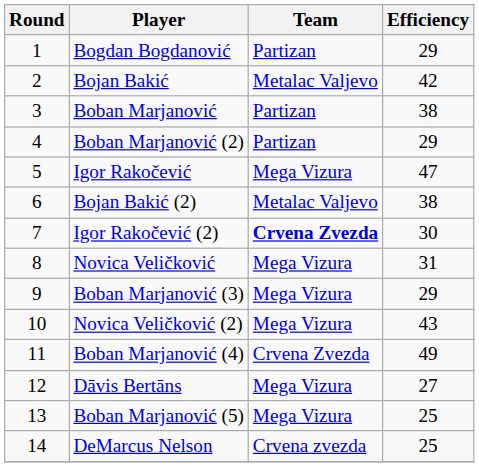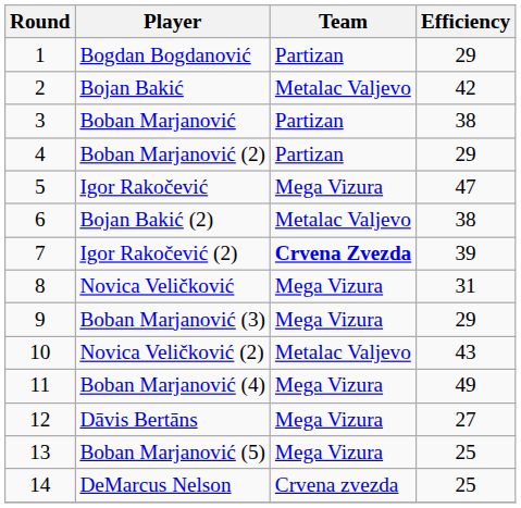 <table class="wikitable sortable" style="text-align: center;">
 <tr>
 <th align="center">Round</th>
 <th align="center">Player</th>
 <th align="center">Team</th>
 <th align="center">Efficiency</th>
 </tr>
 <tr>
 <td>1</td>
 <td align="left"> <a href='#'>Bogdan Bogdanović</a></td>
 <td align="left"><a href='#'>Partizan</a></td>
 <td>29</td>
 </tr>
 <tr>
 <td>2</td>
 <td align="left"> <a href='#'>Bojan Bakić</a></td>
 <td align="left"><a href='#'>Metalac Valjevo</a></td>
 <td>42</td>
 </tr>
 <tr>
 <td>3</td>
 <td align="left"> <a href='#'>Boban Marjanović</a></td>
 <td align="left"><a href='#'>Partizan</a></td>
 <td>38</td>
 </tr>
 <tr>
 <td>4</td>
 <td align="left"> <a href='#'>Boban Marjanović</a> (2)</td>
 <td align="left"><a href='#'>Partizan</a></td>
 <td>29</td>
 </tr>
 <tr>
 <td>5</td>
 <td align="left"> <a href='#'>Igor Rakočević</a></td>
 <td align="left"><a href='#'>Mega Vizura</a></td>
 <td>47</td>
 </tr>
 <tr>
 <td>6</td>
 <td align="left"> <a href='#'>Bojan Bakić</a> (2)</td>
 <td align="left"><a href='#'>Metalac Valjevo</a></td>
 <td>38</td>
 </tr>
 <tr>
 <td>7</td>
 <td align="left"> <a href='#'>Igor Rakočević</a> (2)</td>
 <td align="left"><strong><a href='#'>Crvena Zvezda</a></strong></td>
-<td>30</td>
+<td>39</td>
 </tr>
 <tr>
 <td>8</td>
 <td align="left"> <a href='#'>Novica Veličković</a></td>
 <td align="left"><a href='#'>Mega Vizura</a></td>
 <td>31</td>
 </tr>
 <tr>
 <td>9</td>
 <td align="left"> <a href='#'>Boban Marjanović</a> (3)</td>
 <td align="left"><a href='#'>Mega Vizura</a></td>
 <td>29</td>
 </tr>
 <tr>
 <td>10</td>
 <td align="left"> <a href='#'>Novica Veličković</a> (2)</td>
-<td align="left"><a href='#'>Mega Vizura</a></td>
+<td align="left"><a href='#'>Metalac Valjevo</a></td>
 <td>43</td>
 </tr>
 <tr>
 <td>11</td>
 <td align="left"> <a href='#'>Boban Marjanović</a> (4)</td>
-<td align="left"><a href='#'>Crvena Zvezda</a></td>
+<td align="left"><a href='#'>Mega Vizura</a></td>
 <td>49</td>
 </tr>
 <tr>
 <td>12</td>
 <td align="left"> <a href='#'>Dāvis Bertāns</a></td>
 <td align="left"><a href='#'>Mega Vizura</a></td>
 <td>27</td>
 </tr>
 <tr>
 <td>13</td>
 <td align="left"> <a href='#'>Boban Marjanović</a> (5)</td>
 <td align="left"><a href='#'>Mega Vizura</a></td>
 <td>25</td>
 </tr>
 <tr>
 <td>14</td>
 <td align="left"> <a href='#'>DeMarcus Nelson</a></td>
 <td align="left"><a href='#'>Crvena zvezda</a></td>
 <td>25</td>
 </tr>
 <tr>
 </tr>
 </table>
